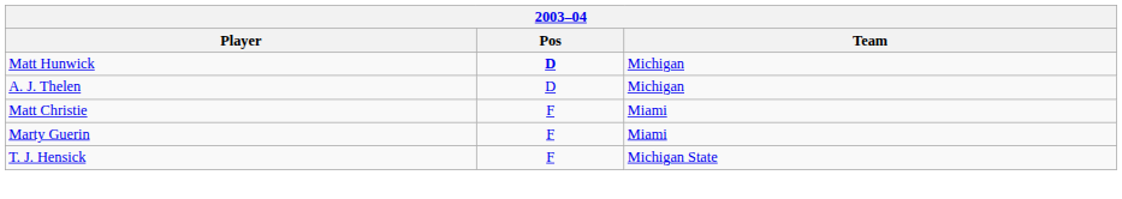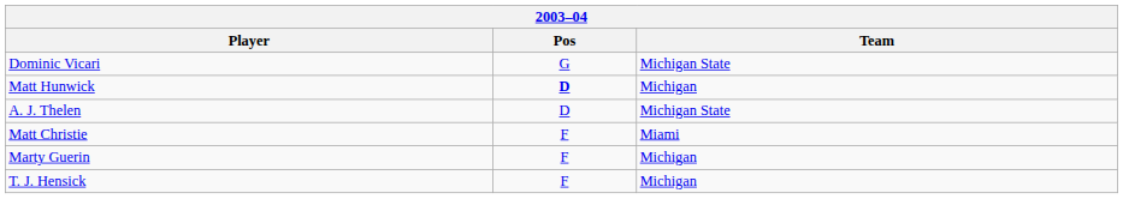 <table class="wikitable" width=95%>
 <tr>
 <th colspan=3><a href='#'>2003–04</a></th>
 </tr>
 <tr>
 <th>Player</th>
 <th>Pos</th>
 <th>Team</th>
 </tr>
 <tr>
+<td><a href='#'>Dominic Vicari</a></td>
+<td style="text-align:center;"><a href='#'>G</a></td>
+<td><a href='#'>Michigan State</a></td>
+</tr>
+<tr>
 <td><a href='#'>Matt Hunwick</a></td>
 <td style="text-align:center;"><strong><a href='#'>D</a></strong></td>
 <td><a href='#'>Michigan</a></td>
 </tr>
 <tr>
 <td><a href='#'>A. J. Thelen</a></td>
 <td style="text-align:center;"><a href='#'>D</a></td>
-<td><a href='#'>Michigan</a></td>
+<td><a href='#'>Michigan State</a></td>
 </tr>
 <tr>
 <td><a href='#'>Matt Christie</a></td>
 <td style="text-align:center;"><a href='#'>F</a></td>
 <td><a href='#'>Miami</a></td>
 </tr>
 <tr>
 <td><a href='#'>Marty Guerin</a></td>
 <td style="text-align:center;"><a href='#'>F</a></td>
-<td><a href='#'>Miami</a></td>
+<td><a href='#'>Michigan</a></td>
 </tr>
 <tr>
 <td><a href='#'>T. J. Hensick</a></td>
 <td style="text-align:center;"><a href='#'>F</a></td>
-<td><a href='#'>Michigan State</a></td>
+<td><a href='#'>Michigan</a></td>
 </tr>
 </table>
